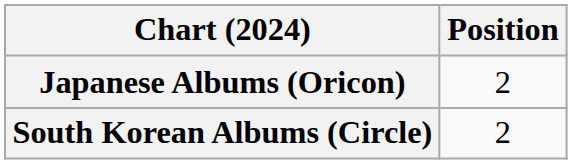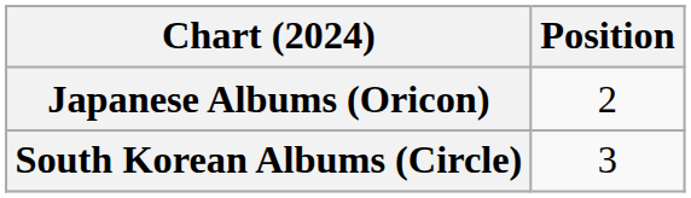 <table class="wikitable sortable plainrowheaders" style="text-align:center">
 <tr>
 <th scope="col">Chart (2024)</th>
 <th scope="col">Position</th>
 </tr>
 <tr>
 <th scope="row">Japanese Albums (Oricon)</th>
 <td>2</td>
 </tr>
 <tr>
 <th scope="row">South Korean Albums (Circle)</th>
-<td>2</td>
+<td>3</td>
 </tr>
 </table>
